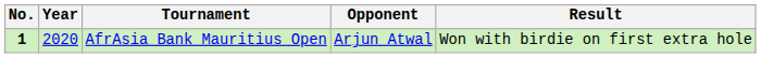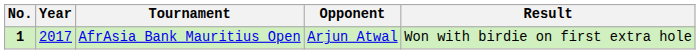 <table class="wikitable" style="font-size:95%;">
 <tr>
 <th>No.</th>
 <th>Year</th>
 <th>Tournament</th>
 <th>Opponent</th>
 <th>Result</th>
 </tr>
 <tr style="background:#D0F0C0;">
 <td align=center><strong>1</strong></td>
-<td><a href='#'>2020</a></td>
+<td><a href='#'>2017</a></td>
 <td><a href='#'>AfrAsia Bank Mauritius Open</a></td>
 <td> <a href='#'>Arjun Atwal</a></td>
 <td>Won with birdie on first extra hole</td>
 </tr>
 </table>
